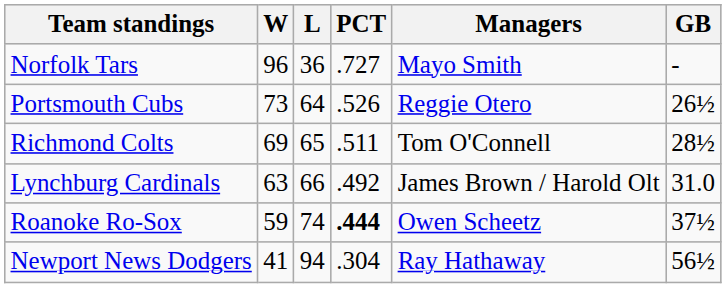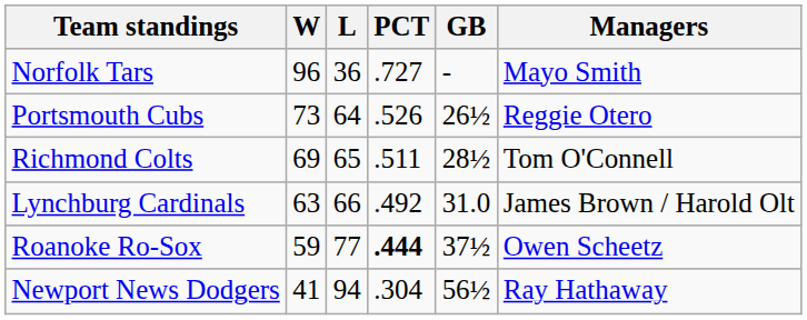 <table class="wikitable">
 <tr>
 <th>Team standings</th>
 <th>W</th>
 <th>L</th>
 <th>PCT</th>
+<th>GB</th>
 <th>Managers</th>
-<th>GB</th>
 </tr>
 <tr>
 <td><a href='#'>Norfolk Tars</a></td>
 <td>96</td>
 <td>36</td>
 <td>.727</td>
+<td>-</td>
 <td><a href='#'>Mayo Smith</a></td>
-<td>-</td>
 </tr>
 <tr>
 <td><a href='#'>Portsmouth Cubs</a></td>
 <td>73</td>
 <td>64</td>
 <td>.526</td>
+<td>26½</td>
 <td><a href='#'>Reggie Otero</a></td>
-<td>26½</td>
 </tr>
 <tr>
 <td><a href='#'>Richmond Colts</a></td>
 <td>69</td>
 <td>65</td>
 <td>.511</td>
+<td>28½</td>
 <td>Tom O'Connell</td>
-<td>28½</td>
 </tr>
 <tr>
 <td><a href='#'>Lynchburg Cardinals</a></td>
 <td>63</td>
 <td>66</td>
 <td>.492</td>
+<td>31.0</td>
 <td>James Brown / Harold Olt</td>
-<td>31.0</td>
 </tr>
 <tr>
 <td><a href='#'>Roanoke Ro-Sox</a></td>
 <td>59</td>
-<td>74</td>
+<td>77</td>
 <td><strong>.444</strong></td>
+<td>37½</td>
 <td><a href='#'>Owen Scheetz</a></td>
-<td>37½</td>
 </tr>
 <tr>
 <td><a href='#'>Newport News Dodgers</a></td>
 <td>41</td>
 <td>94</td>
 <td>.304</td>
+<td>56½</td>
 <td><a href='#'>Ray Hathaway</a></td>
-<td>56½</td>
 </tr>
 </table>
